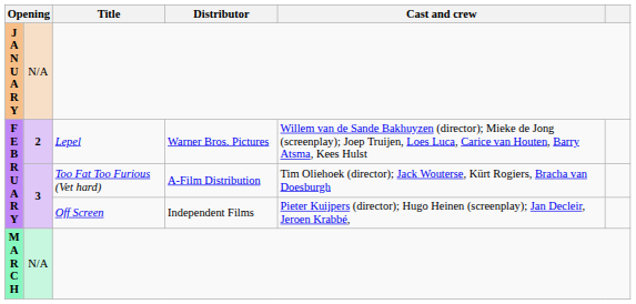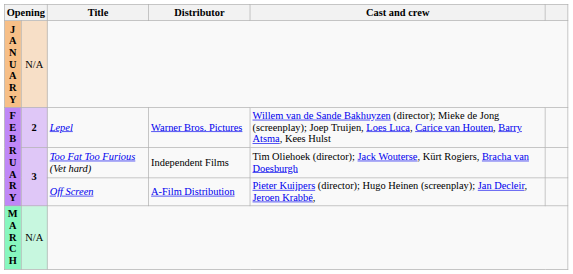 <table class="wikitable sortable">
 <tr>
 <th colspan="2" style="width:6%">Opening</th>
 <th style="width:18%">Title</th>
 <th style="width:18%">Distributor</th>
 <th>Cast and crew</th>
 <th style="width:4%;"  class="unsortable"></th>
 </tr>
 <tr>
 <th rowspan="1" style="text-align:center; background:#f7bf87">J<br>A<br>N<br>U<br>A<br>R<br>Y</th>
 <td rowspan="1" style="text-align:center; background:#f7dfc7">N/A</td>
 </tr>
 <tr>
 <th rowspan="3" style="text-align:center; background:#bf87f7">F<br>E<br>B<br>R<br>U<br>A<br>R<br>Y</th>
 <td rowspan="1" style="text-align:center; background:#dfc7f7"><strong>2</strong></td>
 <td><em><a href='#'>Lepel</a></em></td>
 <td><a href='#'>Warner Bros. Pictures</a></td>
 <td><a href='#'>Willem van de Sande Bakhuyzen</a> (director); Mieke de Jong (screenplay); Joep Truijen, <a href='#'>Loes Luca</a>, <a href='#'>Carice van Houten</a>, <a href='#'>Barry Atsma</a>, Kees Hulst</td>
 <td></td>
 </tr>
 <tr>
 <td rowspan="2" style="text-align:center; background:#dfc7f7"><strong>3</strong></td>
 <td><em><a href='#'>Too Fat Too Furious</a></em> <br> <em>(Vet hard)</em></td>
-<td><a href='#'>A-Film Distribution</a></td>
+<td>Independent Films</td>
 <td>Tim Oliehoek (director); <a href='#'>Jack Wouterse</a>, Kürt Rogiers, <a href='#'>Bracha van Doesburgh</a></td>
 <td></td>
 </tr>
 <tr>
 <td><em><a href='#'>Off Screen</a></em></td>
-<td>Independent Films</td>
+<td><a href='#'>A-Film Distribution</a></td>
 <td><a href='#'>Pieter Kuijpers</a> (director); Hugo Heinen (screenplay); <a href='#'>Jan Decleir</a>, <a href='#'>Jeroen Krabbé</a>,</td>
 <td></td>
 </tr>
 <tr>
 <th rowspan="1" style="text-align:center; background:#87f7bf">M<br>A<br>R<br>C<br>H</th>
 <td rowspan="1" style="text-align:center; background:#c7f7df">N/A</td>
 </tr>
 </table>
